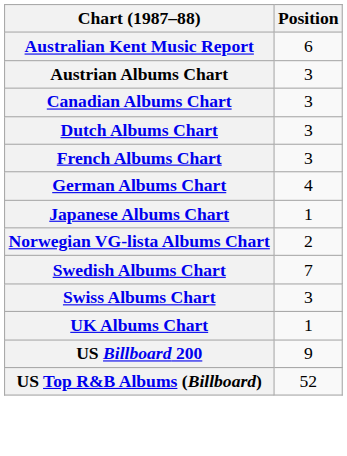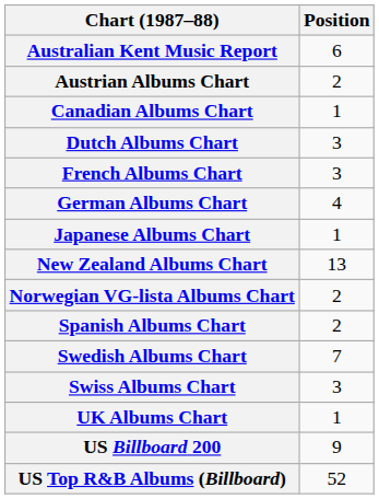 <table class="wikitable sortable plainrowheaders" style="text-align:center;">
 <tr>
 <th scope="col">Chart (1987–88)</th>
 <th scope="col">Position</th>
 </tr>
 <tr>
 <th scope="row"><a href='#'>Australian Kent Music Report</a></th>
 <td>6</td>
 </tr>
 <tr>
 <th scope="row">Austrian Albums Chart</th>
-<td>3</td>
+<td>2</td>
 </tr>
 <tr>
 <th scope="row"><a href='#'>Canadian Albums Chart</a></th>
-<td>3</td>
+<td>1</td>
 </tr>
 <tr>
 <th scope="row"><a href='#'>Dutch Albums Chart</a></th>
 <td>3</td>
 </tr>
 <tr>
 <th scope="row"><a href='#'>French Albums Chart</a></th>
 <td>3</td>
 </tr>
 <tr>
 <th scope="row"><a href='#'>German Albums Chart</a></th>
 <td>4</td>
 </tr>
 <tr>
 <th scope="row"><a href='#'>Japanese Albums Chart</a></th>
 <td>1</td>
 </tr>
 <tr>
+<th scope="row"><a href='#'>New Zealand Albums Chart</a></th>
+<td>13</td>
+</tr>
+<tr>
 <th scope="row"><a href='#'>Norwegian VG-lista Albums Chart</a></th>
+<td>2</td>
+</tr>
+<tr>
+<th scope="row"><a href='#'>Spanish Albums Chart</a></th>
 <td>2</td>
 </tr>
 <tr>
 <th scope="row"><a href='#'>Swedish Albums Chart</a></th>
 <td>7</td>
 </tr>
 <tr>
 <th scope="row"><a href='#'>Swiss Albums Chart</a></th>
 <td>3</td>
 </tr>
 <tr>
 <th scope="row"><a href='#'>UK Albums Chart</a></th>
 <td>1</td>
 </tr>
 <tr>
 <th scope="row">US <a href='#'><em>Billboard</em> 200</a></th>
 <td>9</td>
 </tr>
 <tr>
 <th scope="row">US <a href='#'>Top R&B Albums</a> (<em>Billboard</em>)</th>
 <td>52</td>
 </tr>
 </table>
